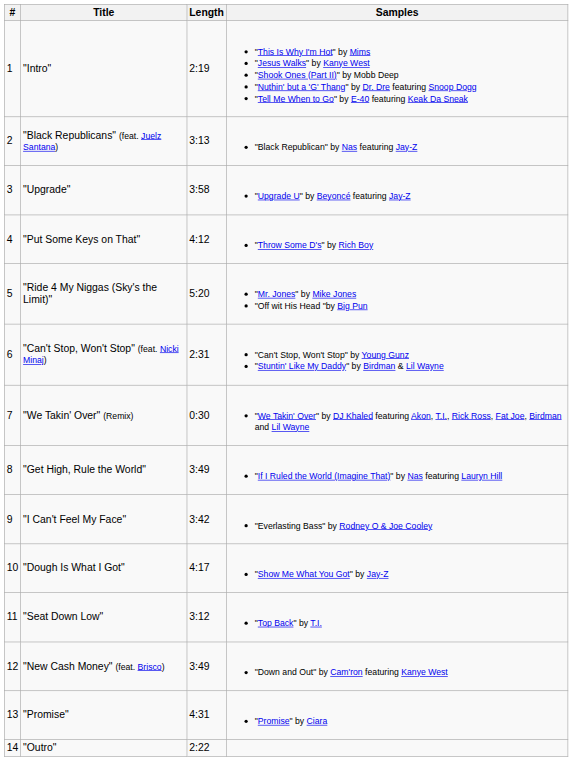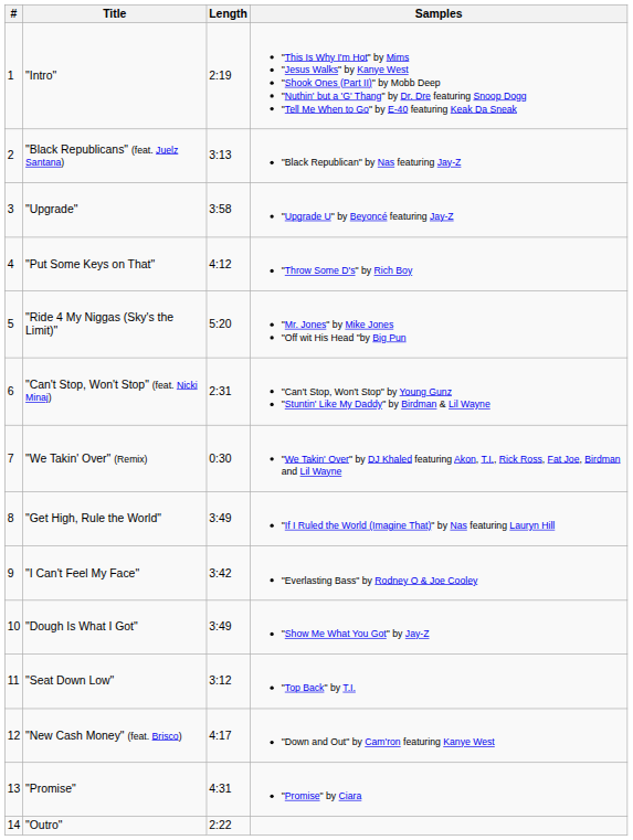 <table class="wikitable">
 <tr>
 <th style="text-align:center;">#</th>
 <th style="text-align:center;">Title</th>
 <th style="text-align:center;">Length</th>
 <th style="text-align:center;">Samples</th>
 </tr>
 <tr>
 <td>1</td>
 <td>"Intro"</td>
 <td>2:19</td>
 <td><br><ul><li><small>"<a href='#'>This Is Why I'm Hot</a>" by <a href='#'>Mims</a></small></li><li><small>"<a href='#'>Jesus Walks</a>" by <a href='#'>Kanye West</a></small></li><li><small>"<a href='#'>Shook Ones (Part II)</a>" by Mobb Deep</small></li><li><small>"<a href='#'>Nuthin' but a 'G' Thang</a>" by <a href='#'>Dr. Dre</a> featuring <a href='#'>Snoop Dogg</a></small></li><li><small>"<a href='#'>Tell Me When to Go</a>" by <a href='#'>E-40</a> featuring <a href='#'>Keak Da Sneak</a></small></li></ul></td>
 </tr>
 <tr>
 <td>2</td>
 <td>"Black Republicans" <small>(feat. <a href='#'>Juelz Santana</a>)</small></td>
 <td>3:13</td>
 <td><br><ul><li><small>"Black Republican" by <a href='#'>Nas</a> featuring <a href='#'>Jay-Z</a></small></li></ul></td>
 </tr>
 <tr>
 <td>3</td>
 <td>"Upgrade"</td>
 <td>3:58</td>
 <td><br><ul><li><small>"<a href='#'>Upgrade U</a>" by <a href='#'>Beyoncé</a> featuring <a href='#'>Jay-Z</a></small></li></ul></td>
 </tr>
 <tr>
 <td>4</td>
 <td>"Put Some Keys on That"</td>
 <td>4:12</td>
 <td><br><ul><li><small>"<a href='#'>Throw Some D's</a>" by <a href='#'>Rich Boy</a></small></li></ul></td>
 </tr>
 <tr>
 <td>5</td>
 <td>"Ride 4 My Niggas (Sky's the Limit)"</td>
 <td>5:20</td>
 <td><br><ul><li><small>"<a href='#'>Mr. Jones</a>" by <a href='#'>Mike Jones</a></small></li><li><small> "Off wit His Head "by <a href='#'>Big Pun</a></small></li></ul></td>
 </tr>
 <tr>
 <td>6</td>
 <td>"Can't Stop, Won't Stop" <small>(feat. <a href='#'>Nicki Minaj</a>)</small></td>
 <td>2:31</td>
 <td><br><ul><li><small>"Can't Stop, Won't Stop" by <a href='#'>Young Gunz</a></small></li><li><small>"<a href='#'>Stuntin' Like My Daddy</a>" by <a href='#'>Birdman</a> & <a href='#'>Lil Wayne</a></small></li></ul></td>
 </tr>
 <tr>
 <td>7</td>
 <td>"We Takin' Over" <small>(Remix)</small></td>
 <td>0:30</td>
 <td><br><ul><li><small>"<a href='#'>We Takin' Over</a>" by <a href='#'>DJ Khaled</a> featuring <a href='#'>Akon</a>, <a href='#'>T.I.</a>, <a href='#'>Rick Ross</a>, <a href='#'>Fat Joe</a>, <a href='#'>Birdman</a> and <a href='#'>Lil Wayne</a></small></li></ul></td>
 </tr>
 <tr>
 <td>8</td>
 <td>"Get High, Rule the World"</td>
 <td>3:49</td>
 <td><br><ul><li><small>"<a href='#'>If I Ruled the World (Imagine That)</a>" by <a href='#'>Nas</a> featuring <a href='#'>Lauryn Hill</a></small></li></ul></td>
 </tr>
 <tr>
 <td>9</td>
 <td>"I Can't Feel My Face"</td>
 <td>3:42</td>
 <td><br><ul><li><small>"Everlasting Bass" by <a href='#'>Rodney O & Joe Cooley</a></small></li></ul></td>
 </tr>
 <tr>
 <td>10</td>
 <td>"Dough Is What I Got"</td>
-<td>4:17</td>
+<td>3:49</td>
 <td><br><ul><li><small>"<a href='#'>Show Me What You Got</a>" by <a href='#'>Jay-Z</a></small></li></ul></td>
 </tr>
 <tr>
 <td>11</td>
 <td>"Seat Down Low"</td>
 <td>3:12</td>
 <td><br><ul><li><small>"<a href='#'>Top Back</a>" by <a href='#'>T.I.</a></small></li></ul></td>
 </tr>
 <tr>
 <td>12</td>
 <td>"New Cash Money" <small>(feat. <a href='#'>Brisco</a>)</small></td>
-<td>3:49</td>
+<td>4:17</td>
 <td><br><ul><li><small>"Down and Out" by <a href='#'>Cam'ron</a> featuring <a href='#'>Kanye West</a></small></li></ul></td>
 </tr>
 <tr>
 <td>13</td>
 <td>"Promise"</td>
 <td>4:31</td>
 <td><br><ul><li><small>"<a href='#'>Promise</a>" by <a href='#'>Ciara</a></small></li></ul></td>
 </tr>
 <tr>
 <td>14</td>
 <td>"Outro"</td>
 <td>2:22</td>
 <td></td>
 </tr>
 </table>
